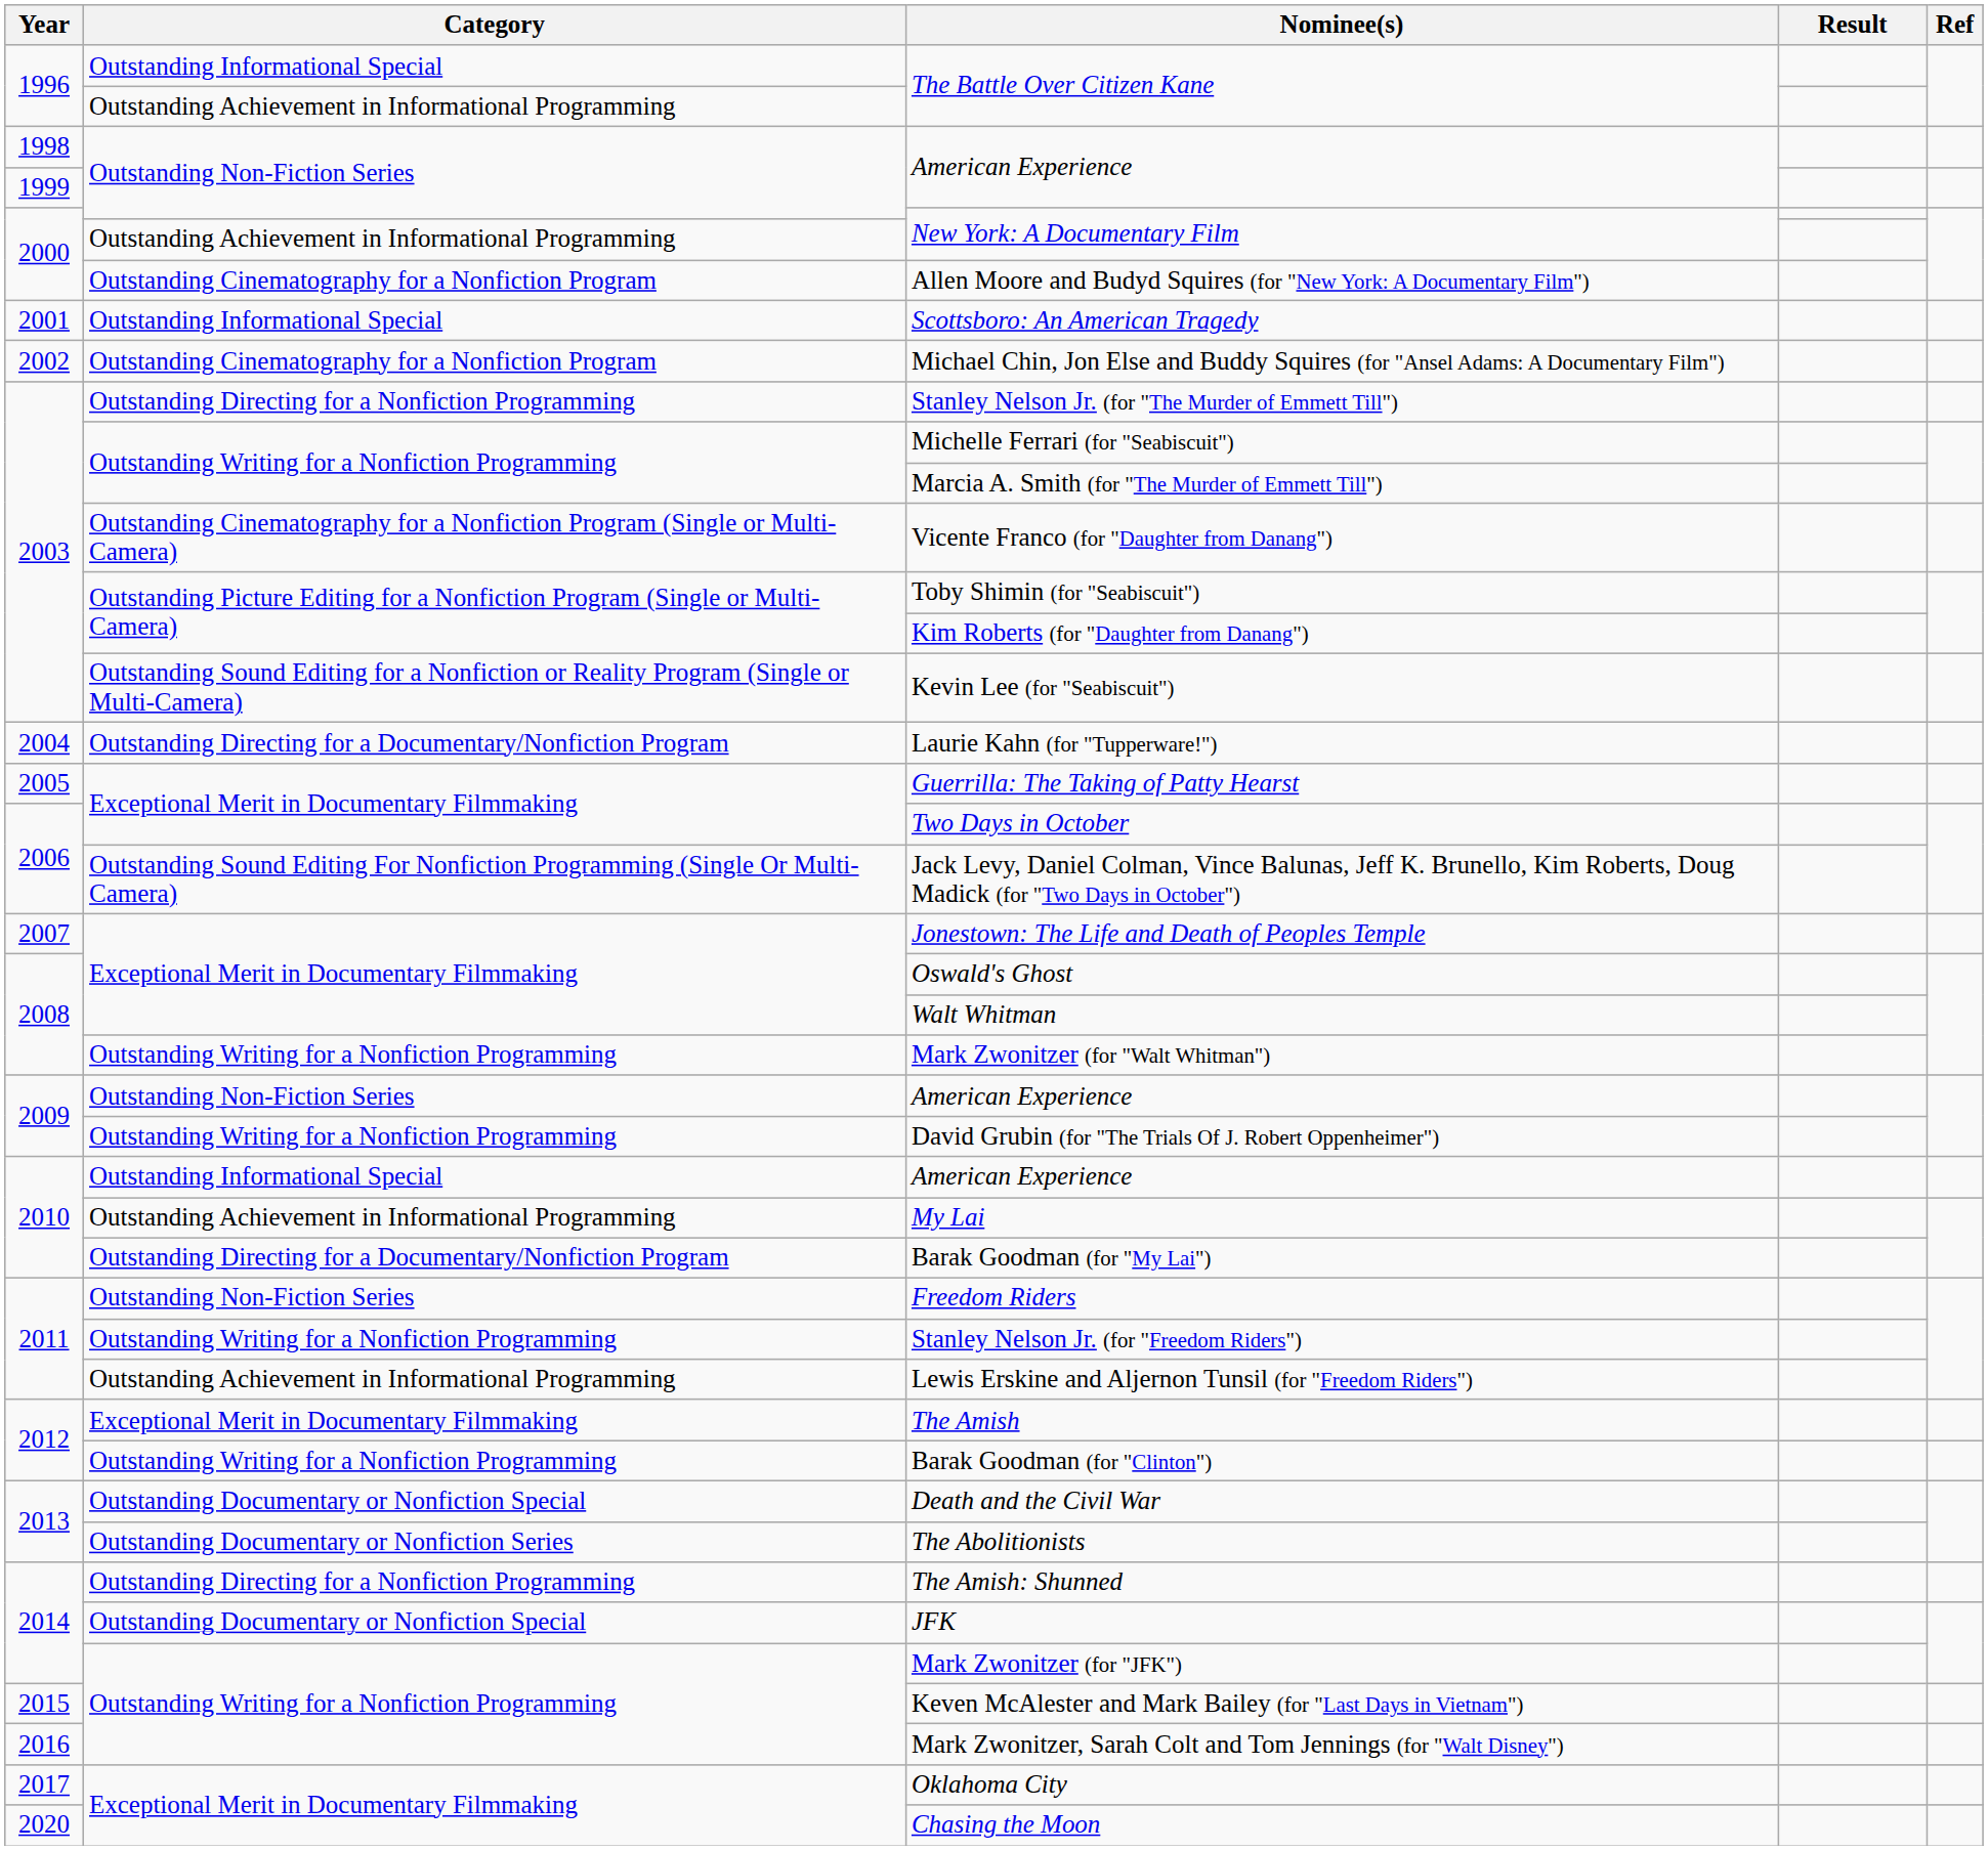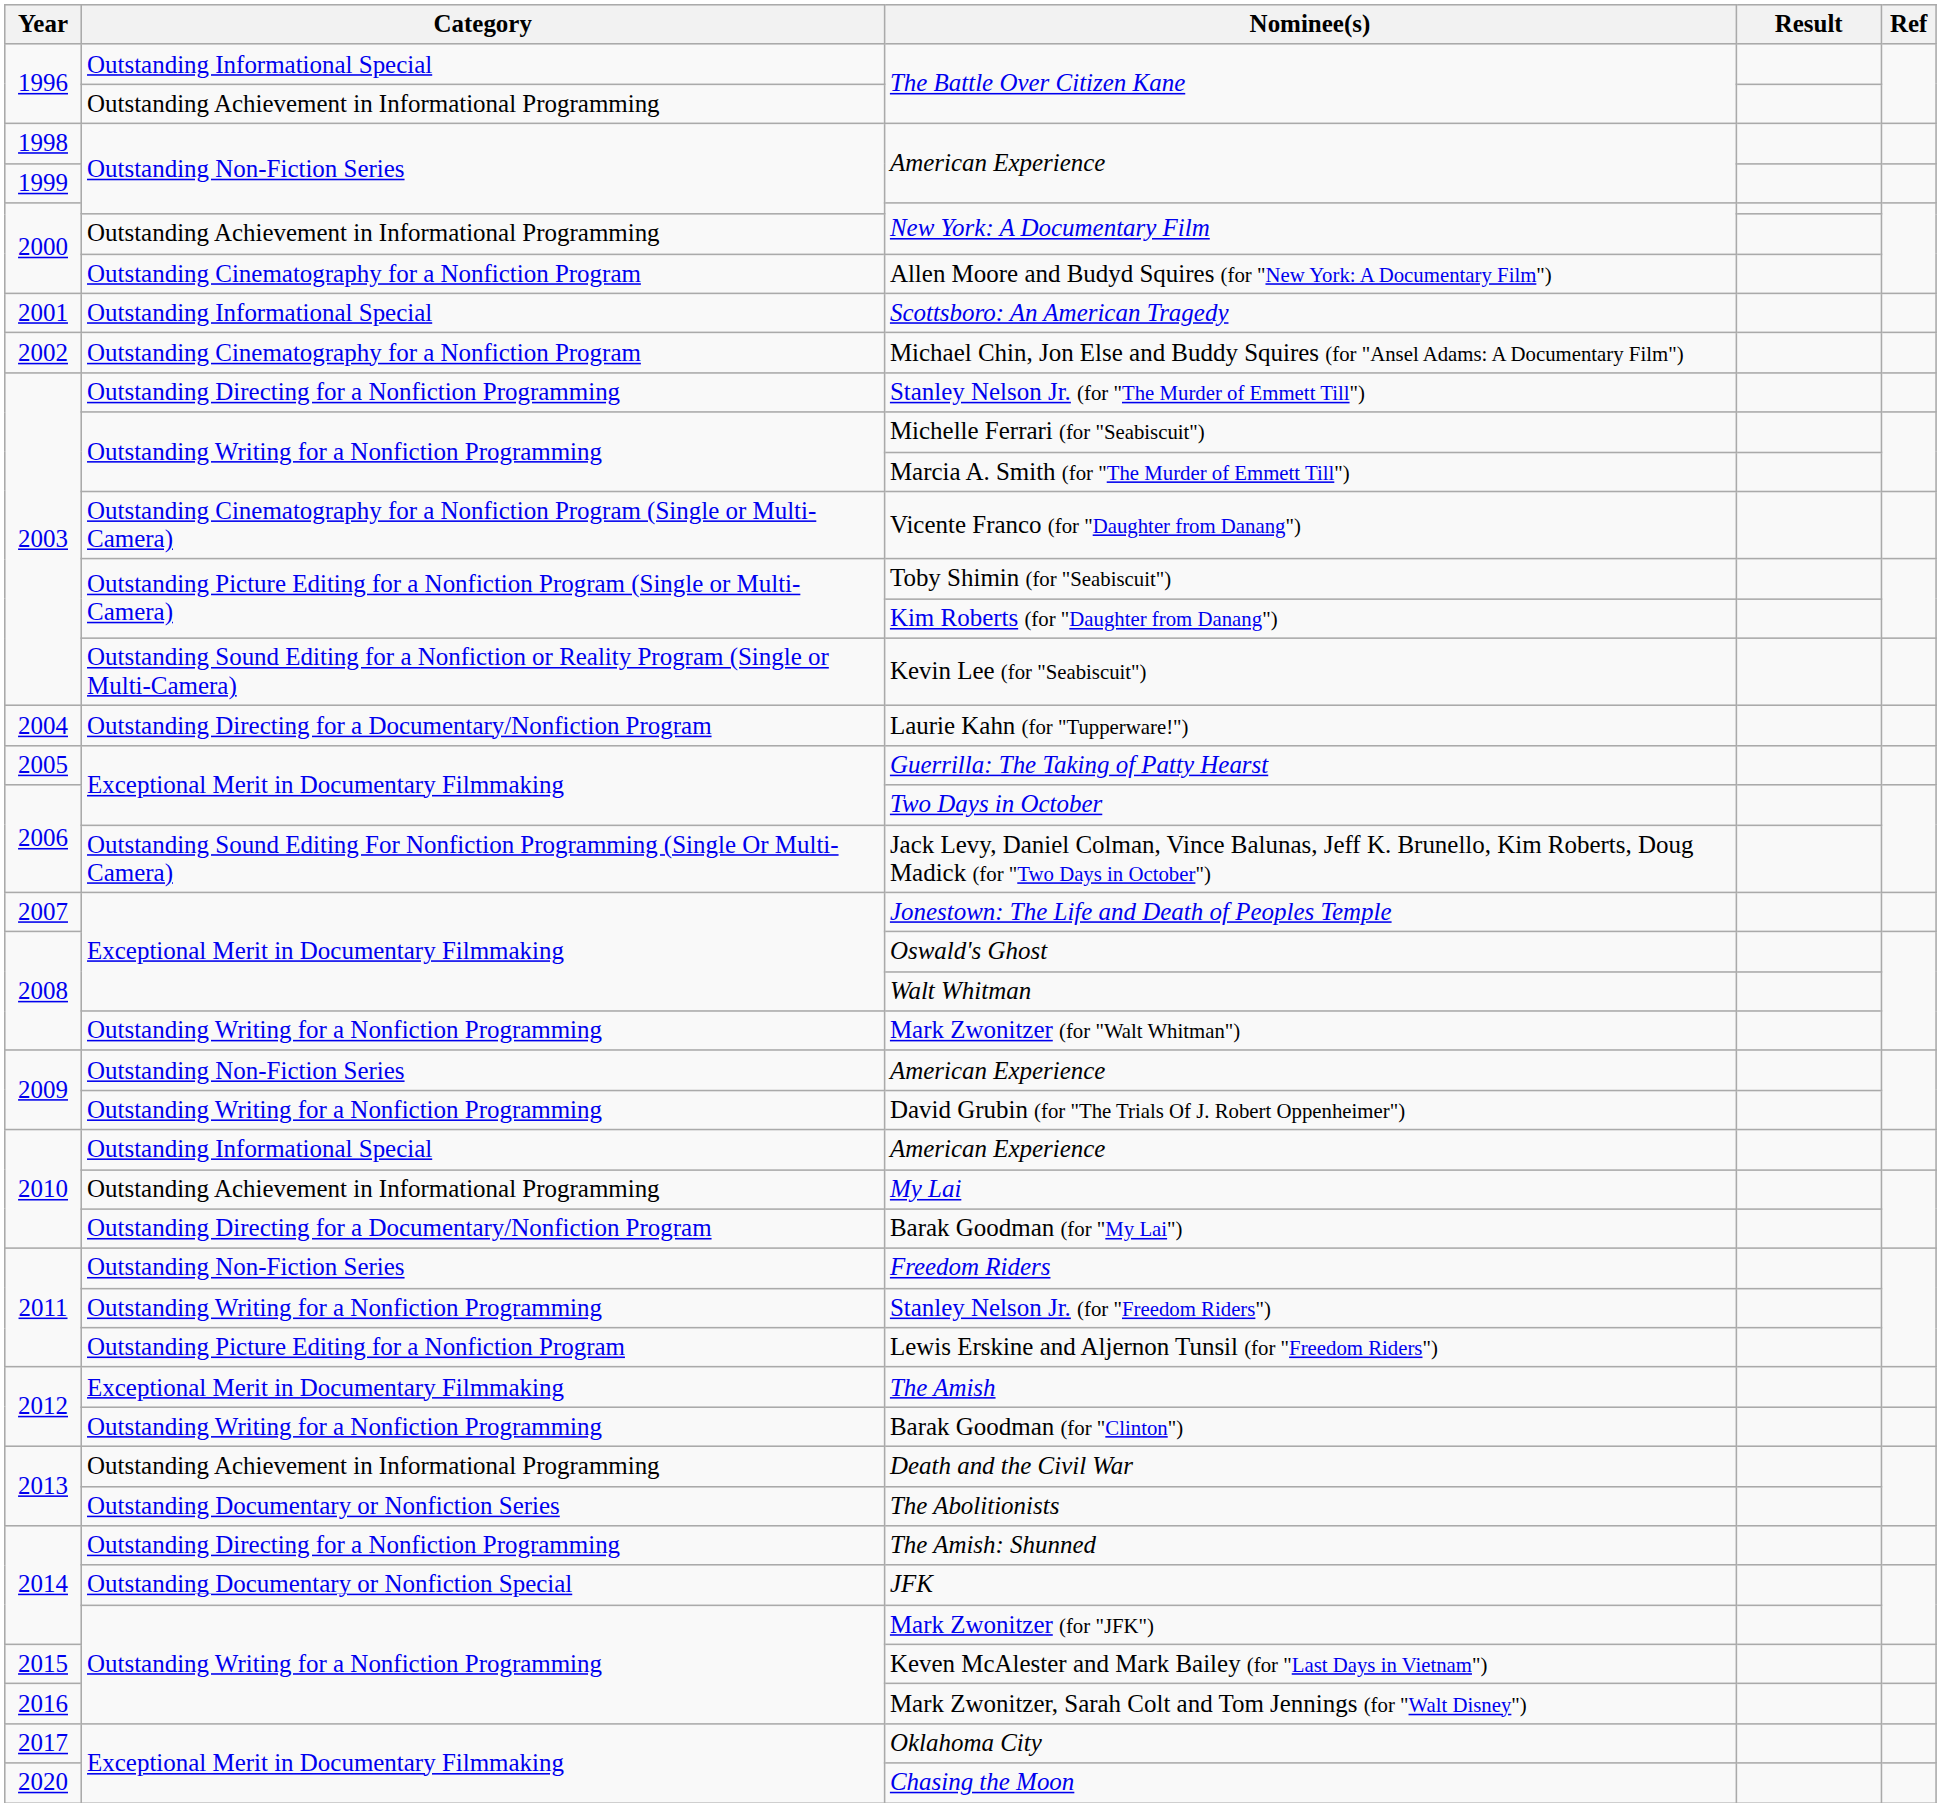 <table class="wikitable sortable" style="width:98%">
 <tr>
 <th scope="col" style="width:3%;">Year</th>
 <th scope="col" style="width:33%;">Category</th>
 <th scope="col" style="width:35%;">Nominee(s)</th>
 <th scope="col" style="width:6%;">Result</th>
 <th scope="col" class="unsortable" style="width:1%;">Ref</th>
 </tr>
 <tr>
 <td align="center" rowspan="2"><a href='#'>1996</a></td>
 <td><a href='#'>Outstanding Informational Special</a></td>
 <td rowspan="2"><em><a href='#'>The Battle Over Citizen Kane</a></em></td>
 <td></td>
 <td rowspan="2" align="center"></td>
 </tr>
 <tr>
 <td>Outstanding Achievement in Informational Programming</td>
 <td></td>
 </tr>
 <tr>
 <td align="center" rowspan="1"><a href='#'>1998</a></td>
 <td rowspan="3"><a href='#'>Outstanding Non-Fiction Series</a></td>
 <td rowspan="2"><em>American Experience</em></td>
 <td></td>
 <td rowspan="1" align="center"></td>
 </tr>
 <tr>
 <td align="center" rowspan="1"><a href='#'>1999</a></td>
 <td></td>
 <td rowspan="1" align="center"></td>
 </tr>
 <tr>
 <td align="center" rowspan="3"><a href='#'>2000</a></td>
 <td rowspan="2"><em><a href='#'>New York: A Documentary Film</a></em></td>
 <td></td>
 <td rowspan="3" align="center"></td>
 </tr>
 <tr>
 <td>Outstanding Achievement in Informational Programming</td>
 <td></td>
 </tr>
 <tr>
 <td><a href='#'>Outstanding Cinematography for a Nonfiction Program</a></td>
 <td>Allen Moore and Budyd Squires <small>(for "<a href='#'>New York: A Documentary Film</a>")</small></td>
 <td></td>
 </tr>
 <tr>
 <td align="center" rowspan="1"><a href='#'>2001</a></td>
 <td><a href='#'>Outstanding Informational Special</a></td>
 <td><em><a href='#'>Scottsboro: An American Tragedy</a></em></td>
 <td></td>
 <td rowspan="1" align="center"></td>
 </tr>
 <tr>
 <td align="center" rowspan="1"><a href='#'>2002</a></td>
 <td><a href='#'>Outstanding Cinematography for a Nonfiction Program</a></td>
 <td>Michael Chin, Jon Else and Buddy Squires <small>(for "Ansel Adams: A Documentary Film")</small></td>
 <td></td>
 <td rowspan="1" align="center"></td>
 </tr>
 <tr>
 <td align="center" rowspan="7"><a href='#'>2003</a></td>
 <td><a href='#'>Outstanding Directing for a Nonfiction Programming</a></td>
 <td><a href='#'>Stanley Nelson Jr.</a> <small>(for "<a href='#'>The Murder of Emmett Till</a>")</small></td>
 <td></td>
 <td rowspan="1" align="center"></td>
 </tr>
 <tr>
 <td rowspan="2"><a href='#'>Outstanding Writing for a Nonfiction Programming</a></td>
 <td>Michelle Ferrari <small>(for "Seabiscuit")</small></td>
 <td></td>
 <td rowspan="2" align="center"></td>
 </tr>
 <tr>
 <td>Marcia A. Smith <small>(for "<a href='#'>The Murder of Emmett Till</a>")</small></td>
 <td></td>
 </tr>
 <tr>
 <td><a href='#'>Outstanding Cinematography for a Nonfiction Program (Single or Multi-Camera)</a></td>
 <td>Vicente Franco <small>(for "<a href='#'>Daughter from Danang</a>")</small></td>
 <td></td>
 <td rowspan="1" align="center"></td>
 </tr>
 <tr>
 <td rowspan="2"><a href='#'>Outstanding Picture Editing for a Nonfiction Program (Single or Multi-Camera)</a></td>
 <td>Toby Shimin <small>(for "Seabiscuit")</small></td>
 <td></td>
 <td rowspan="2" align="center"></td>
 </tr>
 <tr>
 <td><a href='#'>Kim Roberts</a> <small>(for "<a href='#'>Daughter from Danang</a>")</small></td>
 <td></td>
 </tr>
 <tr>
 <td><a href='#'>Outstanding Sound Editing for a Nonfiction or Reality Program (Single or Multi-Camera)</a></td>
 <td>Kevin Lee <small>(for "Seabiscuit")</small></td>
 <td></td>
 <td rowspan="1" align="center"></td>
 </tr>
 <tr>
 <td align="center" rowspan="1"><a href='#'>2004</a></td>
 <td><a href='#'>Outstanding Directing for a Documentary/Nonfiction Program</a></td>
 <td>Laurie Kahn <small>(for "Tupperware!")</small></td>
 <td></td>
 <td rowspan="1" align="center"></td>
 </tr>
 <tr>
 <td align="center" rowspan="1"><a href='#'>2005</a></td>
 <td rowspan="2"><a href='#'>Exceptional Merit in Documentary Filmmaking</a></td>
 <td><em><a href='#'>Guerrilla: The Taking of Patty Hearst</a></em></td>
 <td></td>
 <td rowspan="1" align="center"></td>
 </tr>
 <tr>
 <td align="center" rowspan="2"><a href='#'>2006</a></td>
 <td><em><a href='#'>Two Days in October</a></em></td>
 <td></td>
 <td rowspan="2" align="center"></td>
 </tr>
 <tr>
 <td><a href='#'>Outstanding Sound Editing For Nonfiction Programming (Single Or Multi-Camera)</a></td>
 <td>Jack Levy, Daniel Colman, Vince Balunas, Jeff K. Brunello, Kim Roberts, Doug Madick <small>(for "<a href='#'>Two Days in October</a>")</small></td>
 <td></td>
 </tr>
 <tr>
 <td align="center" rowspan="1"><a href='#'>2007</a></td>
 <td rowspan="3"><a href='#'>Exceptional Merit in Documentary Filmmaking</a></td>
 <td><em><a href='#'>Jonestown: The Life and Death of Peoples Temple</a></em></td>
 <td></td>
 <td rowspan="1" align="center"></td>
 </tr>
 <tr>
 <td align="center" rowspan="3"><a href='#'>2008</a></td>
 <td><em>Oswald's Ghost</em></td>
 <td></td>
 <td rowspan="3" align="center"></td>
 </tr>
 <tr>
 <td><em>Walt Whitman</em></td>
 <td></td>
 </tr>
 <tr>
 <td><a href='#'>Outstanding Writing for a Nonfiction Programming</a></td>
 <td><a href='#'>Mark Zwonitzer</a> <small>(for "Walt Whitman")</small></td>
 <td></td>
 </tr>
 <tr>
 <td align="center" rowspan="2"><a href='#'>2009</a></td>
 <td><a href='#'>Outstanding Non-Fiction Series</a></td>
 <td><em>American Experience</em></td>
 <td></td>
 <td rowspan="2" align="center"></td>
 </tr>
 <tr>
 <td><a href='#'>Outstanding Writing for a Nonfiction Programming</a></td>
 <td>David Grubin <small>(for "The Trials Of J. Robert Oppenheimer")</small></td>
 <td></td>
 </tr>
 <tr>
 <td align="center" rowspan="3"><a href='#'>2010</a></td>
 <td><a href='#'>Outstanding Informational Special</a></td>
 <td><em>American Experience</em></td>
 <td></td>
 <td rowspan="1" align="center"></td>
 </tr>
 <tr>
 <td>Outstanding Achievement in Informational Programming</td>
 <td><em><a href='#'>My Lai</a></em></td>
 <td></td>
 <td rowspan="2" align="center"></td>
 </tr>
 <tr>
 <td><a href='#'>Outstanding Directing for a Documentary/Nonfiction Program</a></td>
 <td>Barak Goodman <small>(for "<a href='#'>My Lai</a>")</small></td>
 <td></td>
 </tr>
 <tr>
 <td align="center" rowspan="3"><a href='#'>2011</a></td>
 <td><a href='#'>Outstanding Non-Fiction Series</a></td>
 <td><em><a href='#'>Freedom Riders</a></em></td>
 <td></td>
 <td rowspan="3" align="center"></td>
 </tr>
 <tr>
 <td><a href='#'>Outstanding Writing for a Nonfiction Programming</a></td>
 <td><a href='#'>Stanley Nelson Jr.</a> <small>(for "<a href='#'>Freedom Riders</a>")</small></td>
 <td></td>
 </tr>
 <tr>
-<td>Outstanding Achievement in Informational Programming</td>
+<td><a href='#'>Outstanding Picture Editing for a Nonfiction Program</a></td>
 <td>Lewis Erskine and Aljernon Tunsil <small>(for "<a href='#'>Freedom Riders</a>")</small></td>
 <td></td>
 </tr>
 <tr>
 <td align="center" rowspan="2"><a href='#'>2012</a></td>
 <td><a href='#'>Exceptional Merit in Documentary Filmmaking</a></td>
 <td><em><a href='#'>The Amish</a></em></td>
 <td></td>
 <td rowspan="1" align="center"></td>
 </tr>
 <tr>
 <td><a href='#'>Outstanding Writing for a Nonfiction Programming</a></td>
 <td>Barak Goodman <small>(for "<a href='#'>Clinton</a>")</small></td>
 <td></td>
 <td rowspan="1" align="center"></td>
 </tr>
 <tr>
 <td align="center" rowspan="2"><a href='#'>2013</a></td>
-<td><a href='#'>Outstanding Documentary or Nonfiction Special</a></td>
+<td>Outstanding Achievement in Informational Programming</td>
 <td><em>Death and the Civil War</em></td>
 <td></td>
 <td rowspan="2" align="center"></td>
 </tr>
 <tr>
 <td><a href='#'>Outstanding Documentary or Nonfiction Series</a></td>
 <td><em>The Abolitionists</em></td>
 <td></td>
 </tr>
 <tr>
 <td align="center" rowspan="3"><a href='#'>2014</a></td>
 <td><a href='#'>Outstanding Directing for a Nonfiction Programming</a></td>
 <td><em>The Amish: Shunned</em></td>
 <td></td>
 <td rowspan="1" align="center"></td>
 </tr>
 <tr>
 <td><a href='#'>Outstanding Documentary or Nonfiction Special</a></td>
 <td><em>JFK</em></td>
 <td></td>
 <td rowspan="2" align="center"></td>
 </tr>
 <tr>
 <td rowspan="3"><a href='#'>Outstanding Writing for a Nonfiction Programming</a></td>
 <td><a href='#'>Mark Zwonitzer</a> <small>(for "JFK")</small></td>
 <td></td>
 </tr>
 <tr>
 <td align="center" rowspan="1"><a href='#'>2015</a></td>
 <td>Keven McAlester and Mark Bailey <small>(for "<a href='#'>Last Days in Vietnam</a>")</small></td>
 <td></td>
 <td rowspan="1" align="center"></td>
 </tr>
 <tr>
 <td align="center" rowspan="1"><a href='#'>2016</a></td>
 <td>Mark Zwonitzer, Sarah Colt and Tom Jennings <small>(for "<a href='#'>Walt Disney</a>")</small></td>
 <td></td>
 <td rowspan="1" align="center"></td>
 </tr>
 <tr>
 <td align="center" rowspan="1"><a href='#'>2017</a></td>
 <td rowspan="2"><a href='#'>Exceptional Merit in Documentary Filmmaking</a></td>
 <td><em>Oklahoma City</em></td>
 <td></td>
 <td rowspan="1" align="center"></td>
 </tr>
 <tr>
 <td align="center" rowspan="1"><a href='#'>2020</a></td>
 <td><em><a href='#'>Chasing the Moon</a></em></td>
 <td></td>
 <td rowspan="1" align="center"></td>
 </tr>
 <tr>
 </tr>
 </table>
